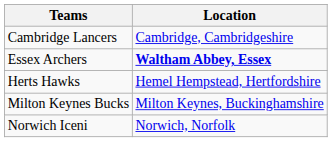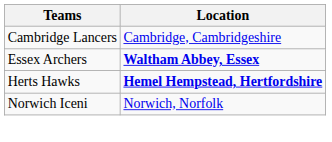 <table class="wikitable sortable">
 <tr>
 <th>Teams</th>
 <th>Location</th>
 </tr>
 <tr>
 <td>Cambridge Lancers</td>
 <td rowspan="1"><a href='#'>Cambridge, Cambridgeshire</a></td>
 </tr>
 <tr>
 <td>Essex Archers</td>
 <td><strong><a href='#'>Waltham Abbey, Essex</a></strong></td>
 </tr>
 <tr>
 <td>Herts Hawks</td>
-<td><a href='#'>Hemel Hempstead, Hertfordshire</a></td>
-</tr>
-<tr>
-<td>Milton Keynes Bucks</td>
-<td><a href='#'>Milton Keynes, Buckinghamshire</a></td>
+<td><strong><a href='#'>Hemel Hempstead, Hertfordshire</a></strong></td>
 </tr>
 <tr>
 <td>Norwich Iceni</td>
 <td><a href='#'>Norwich, Norfolk</a></td>
 </tr>
 </table>
